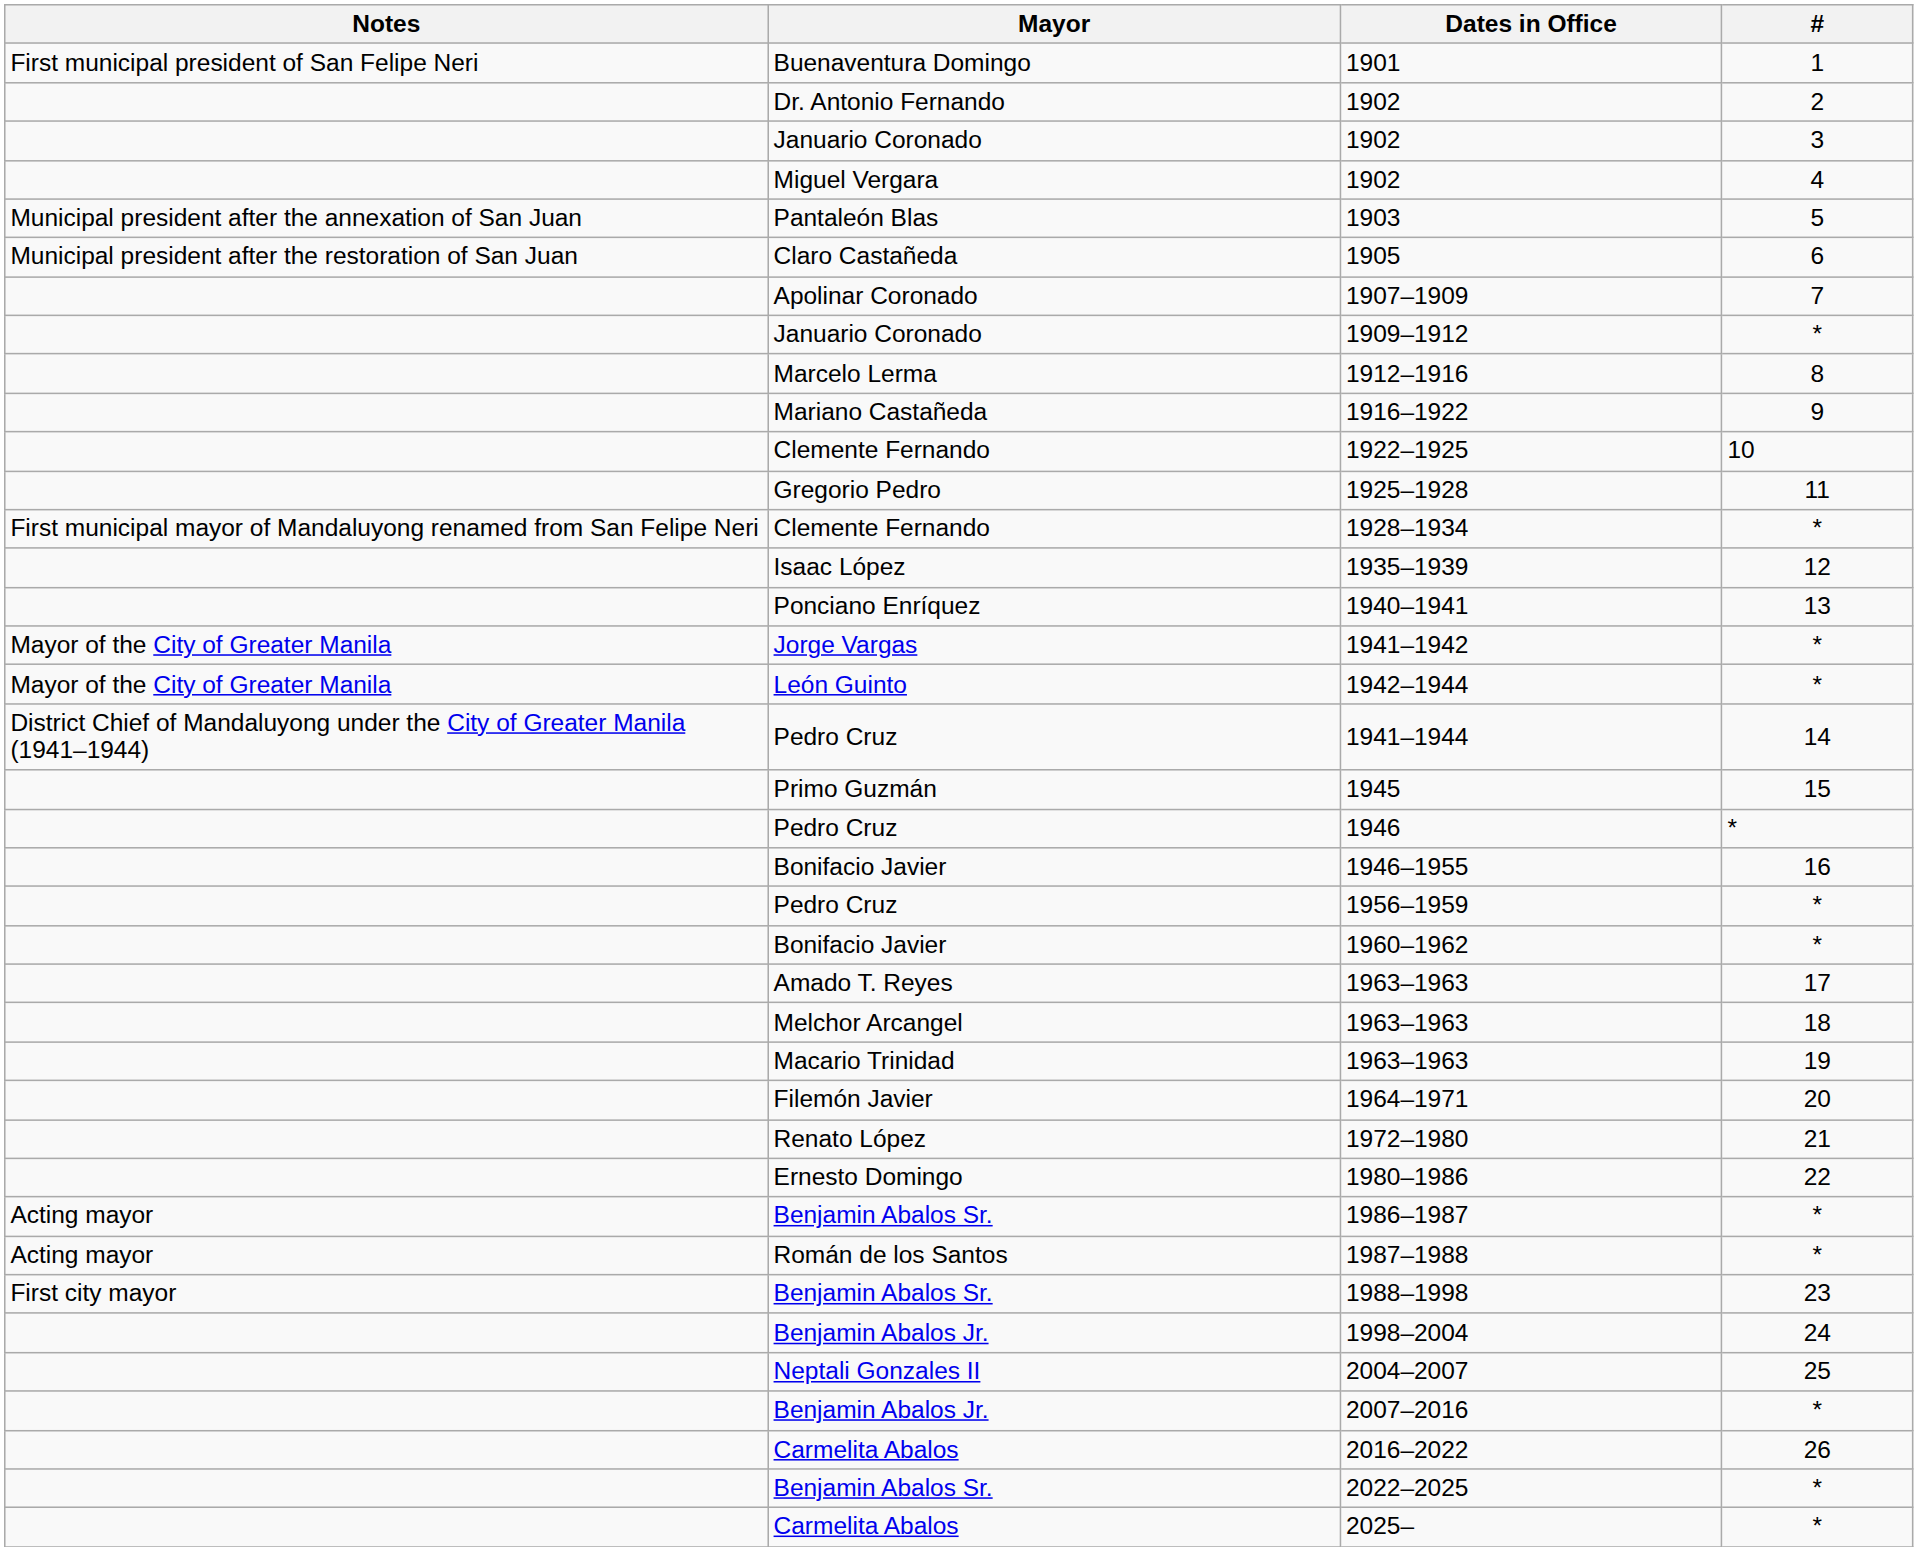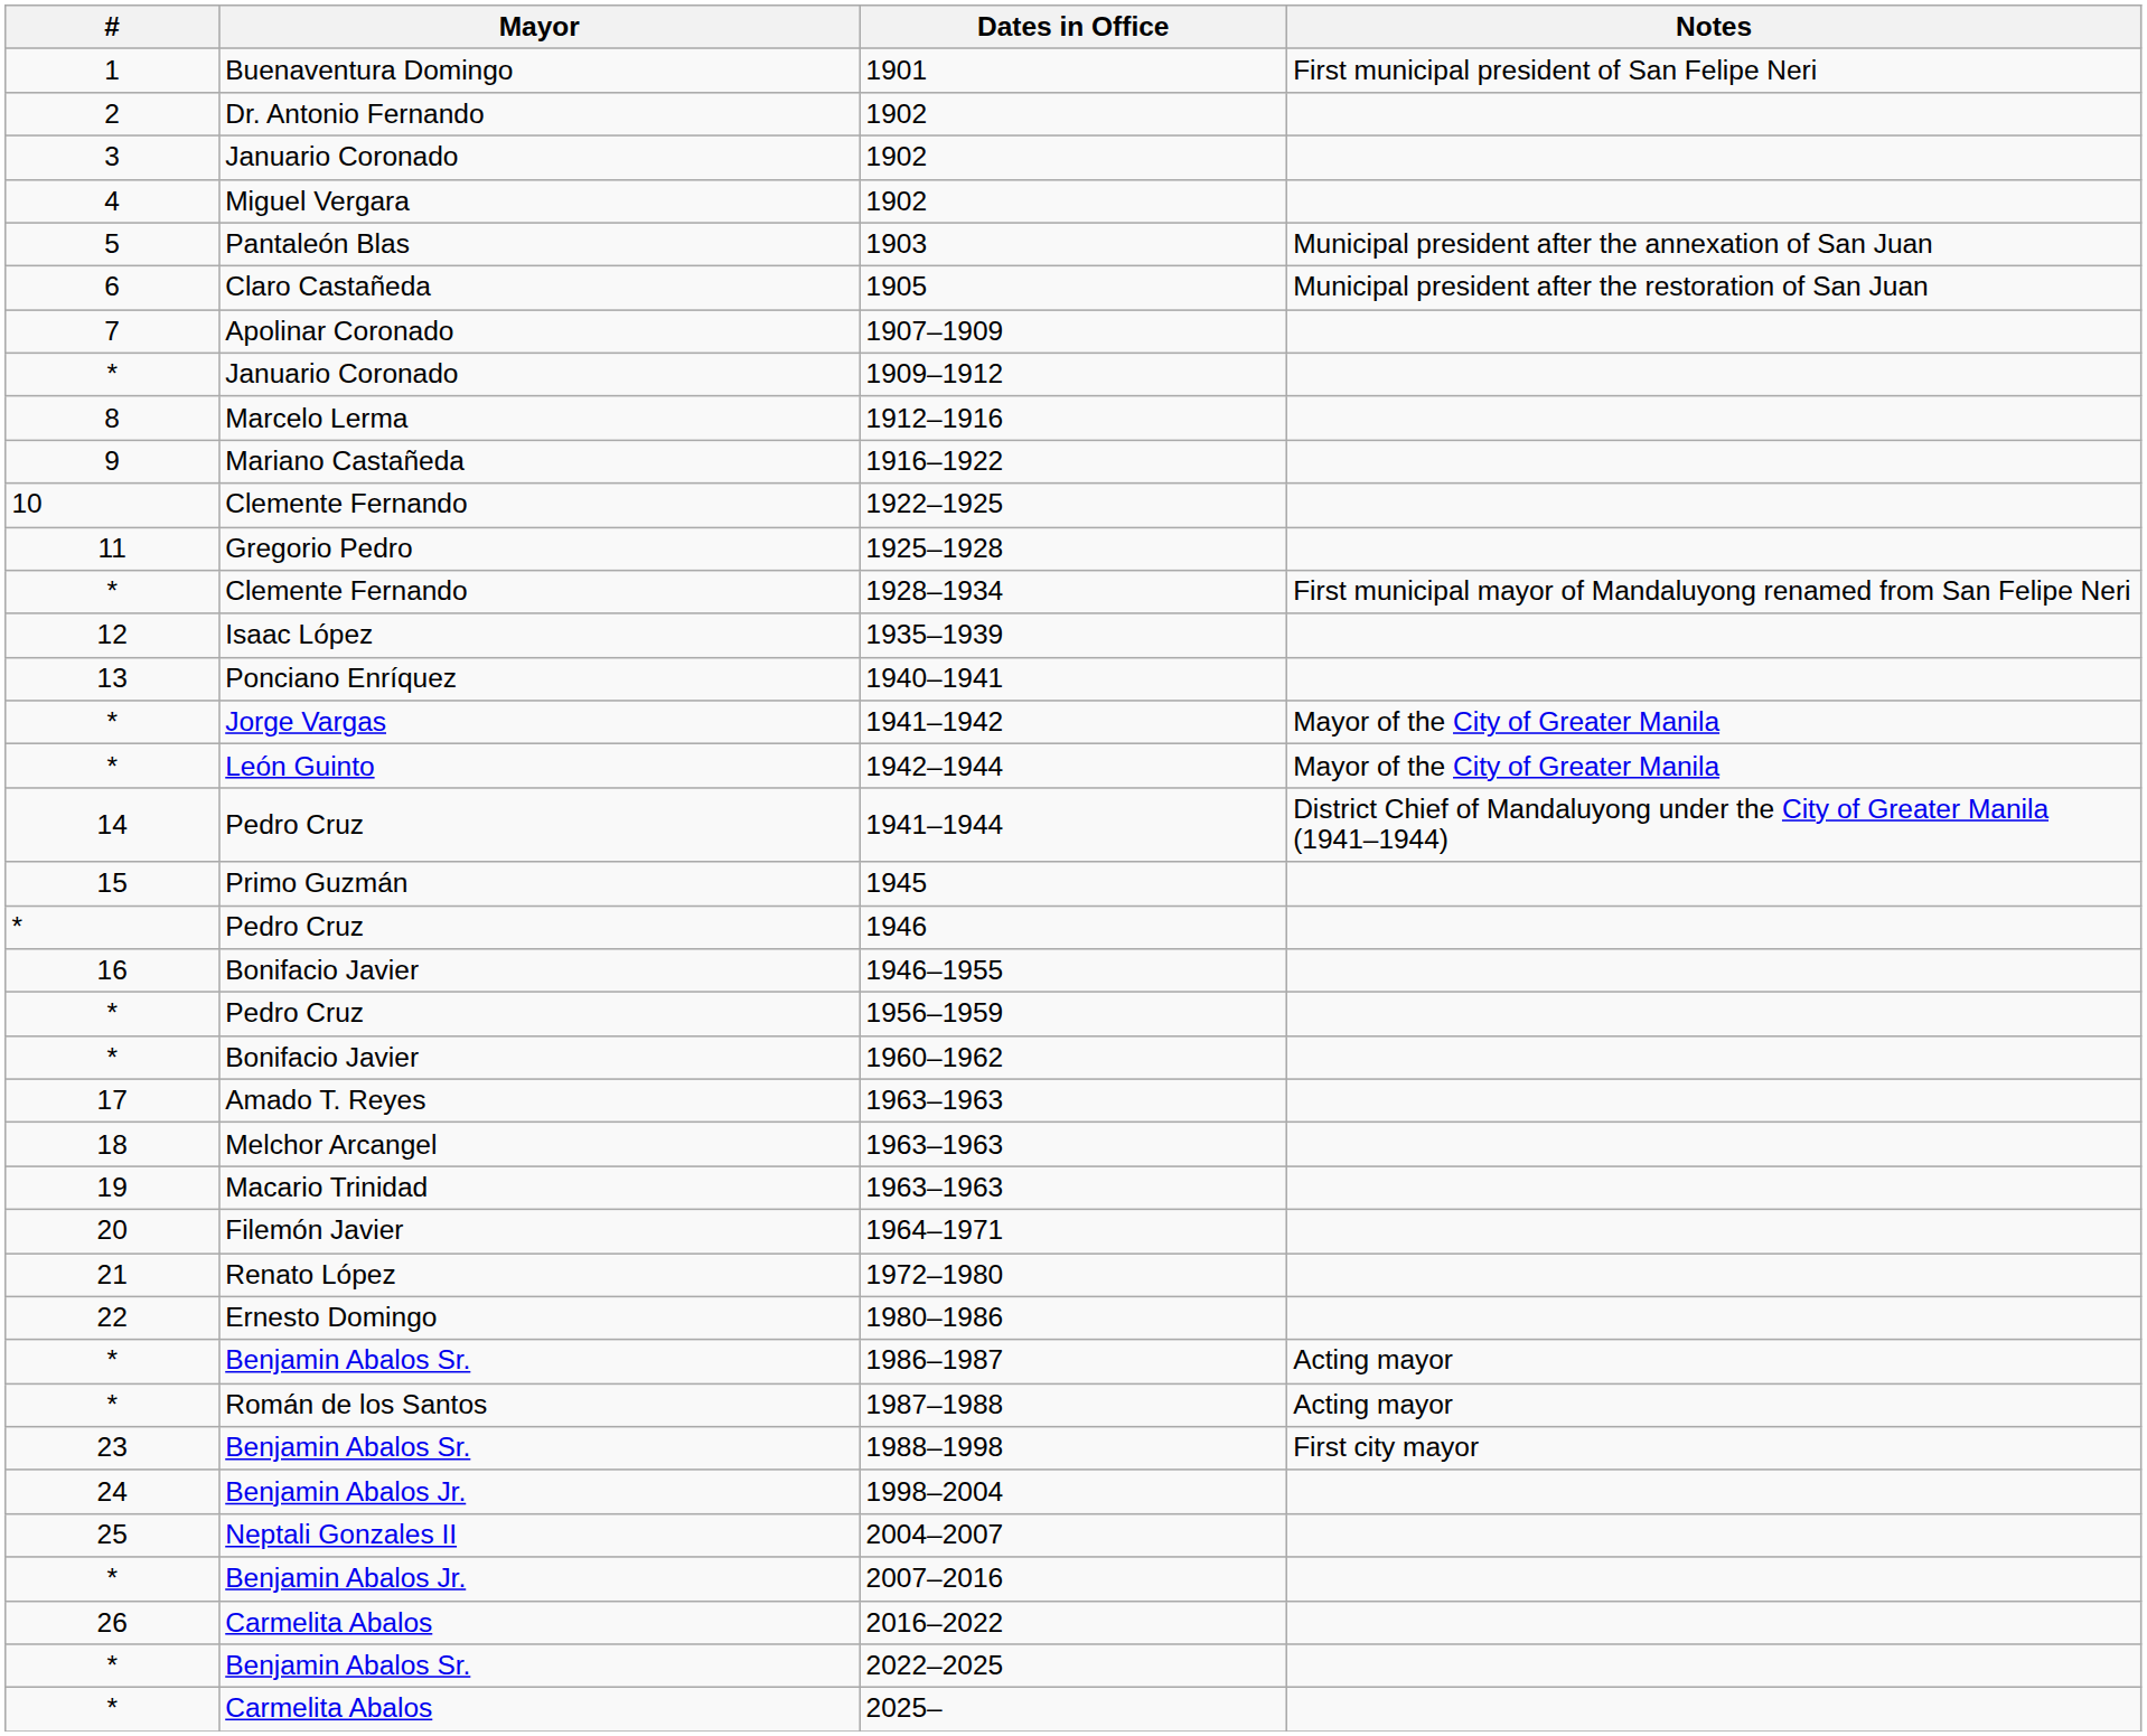 <table class="wikitable">
 <tr align=center valign=top>
-<th width = "40%">Notes</th>
+<th>#</th>
 <th width = "30%">Mayor</th>
 <th width = "20%">Dates in Office</th>
-<th>#</th>
+<th width = "40%">Notes</th>
 </tr>
 <tr>
-<td>First municipal president of San Felipe Neri</td>
+<td align=center>1</td>
 <td>Buenaventura Domingo</td>
 <td>1901</td>
-<td align=center>1</td>
+<td>First municipal president of San Felipe Neri</td>
 </tr>
 <tr>
-<td></td>
+<td align=center>2</td>
 <td>Dr. Antonio Fernando</td>
 <td>1902</td>
-<td align=center>2</td>
+<td></td>
 </tr>
 <tr>
-<td></td>
+<td align=center>3</td>
 <td>Januario Coronado</td>
 <td>1902</td>
-<td align=center>3</td>
+<td></td>
 </tr>
 <tr>
-<td></td>
+<td align=center>4</td>
 <td>Miguel Vergara</td>
 <td>1902</td>
-<td align=center>4</td>
+<td></td>
 </tr>
 <tr>
-<td>Municipal president after the annexation of San Juan</td>
+<td align=center>5</td>
 <td>Pantaleón Blas</td>
 <td>1903</td>
-<td align=center>5</td>
+<td>Municipal president after the annexation of San Juan</td>
 </tr>
 <tr>
-<td>Municipal president after the restoration of San Juan</td>
+<td align=center>6</td>
 <td>Claro Castañeda</td>
 <td>1905</td>
-<td align=center>6</td>
+<td>Municipal president after the restoration of San Juan</td>
 </tr>
 <tr>
-<td></td>
+<td align=center>7</td>
 <td>Apolinar Coronado</td>
 <td>1907–1909</td>
-<td align=center>7</td>
+<td></td>
 </tr>
 <tr>
-<td></td>
+<td align=center>*</td>
 <td>Januario Coronado</td>
 <td>1909–1912</td>
-<td align=center>*</td>
+<td></td>
 </tr>
 <tr>
-<td></td>
+<td align=center>8</td>
 <td>Marcelo Lerma</td>
 <td>1912–1916</td>
-<td align=center>8</td>
+<td></td>
 </tr>
 <tr>
-<td></td>
+<td align=center>9</td>
 <td>Mariano Castañeda</td>
 <td>1916–1922</td>
-<td align=center>9</td>
+<td></td>
 </tr>
 <tr>
-<td></td>
+<td>10</td>
 <td>Clemente Fernando</td>
 <td>1922–1925</td>
-<td>10</td>
+<td></td>
 </tr>
 <tr>
-<td></td>
+<td align="center">11</td>
 <td>Gregorio Pedro</td>
 <td>1925–1928</td>
-<td align="center">11</td>
+<td></td>
 </tr>
 <tr>
-<td>First municipal mayor of Mandaluyong renamed from San Felipe Neri</td>
+<td align="center">*</td>
 <td>Clemente Fernando</td>
 <td>1928–1934</td>
-<td align="center">*</td>
+<td>First municipal mayor of Mandaluyong renamed from San Felipe Neri</td>
 </tr>
 <tr>
-<td></td>
+<td align=center>12</td>
 <td>Isaac López</td>
 <td>1935–1939</td>
-<td align=center>12</td>
+<td></td>
 </tr>
 <tr>
-<td></td>
+<td align=center>13</td>
 <td>Ponciano Enríquez</td>
 <td>1940–1941</td>
-<td align=center>13</td>
+<td></td>
 </tr>
 <tr>
-<td>Mayor of the <a href='#'>City of Greater Manila</a></td>
+<td align=center>*</td>
 <td><a href='#'>Jorge Vargas</a></td>
 <td>1941–1942</td>
-<td align=center>*</td>
+<td>Mayor of the <a href='#'>City of Greater Manila</a></td>
 </tr>
 <tr>
-<td>Mayor of the <a href='#'>City of Greater Manila</a></td>
+<td align=center>*</td>
 <td><a href='#'>León Guinto</a></td>
 <td>1942–1944</td>
-<td align=center>*</td>
+<td>Mayor of the <a href='#'>City of Greater Manila</a></td>
 </tr>
 <tr>
-<td>District Chief of Mandaluyong under the <a href='#'>City of Greater Manila</a> (1941–1944)</td>
+<td align=center>14</td>
 <td>Pedro Cruz</td>
 <td>1941–1944</td>
-<td align=center>14</td>
+<td>District Chief of Mandaluyong under the <a href='#'>City of Greater Manila</a> (1941–1944)</td>
 </tr>
 <tr>
-<td></td>
+<td align=center>15</td>
 <td>Primo Guzmán</td>
 <td>1945</td>
-<td align=center>15</td>
+<td></td>
 </tr>
 <tr>
-<td></td>
+<td>*</td>
 <td>Pedro Cruz</td>
 <td>1946</td>
-<td>*</td>
+<td></td>
 </tr>
 <tr>
-<td></td>
+<td align=center>16</td>
 <td>Bonifacio Javier</td>
 <td>1946–1955</td>
-<td align=center>16</td>
+<td></td>
 </tr>
 <tr>
-<td></td>
+<td align=center>*</td>
 <td>Pedro Cruz</td>
 <td>1956–1959</td>
-<td align=center>*</td>
+<td></td>
 </tr>
 <tr>
-<td></td>
+<td align=center>*</td>
 <td>Bonifacio Javier</td>
 <td>1960–1962</td>
-<td align=center>*</td>
+<td></td>
 </tr>
 <tr>
-<td></td>
+<td align=center>17</td>
 <td>Amado T. Reyes</td>
 <td>1963–1963</td>
-<td align=center>17</td>
+<td></td>
 </tr>
 <tr>
-<td></td>
+<td align=center>18</td>
 <td>Melchor Arcangel</td>
 <td>1963–1963</td>
-<td align=center>18</td>
+<td></td>
 </tr>
 <tr>
-<td></td>
+<td align=center>19</td>
 <td>Macario Trinidad</td>
 <td>1963–1963</td>
-<td align=center>19</td>
+<td></td>
 </tr>
 <tr>
-<td></td>
+<td align=center>20</td>
 <td>Filemón Javier</td>
 <td>1964–1971</td>
-<td align=center>20</td>
+<td></td>
 </tr>
 <tr>
-<td></td>
+<td align=center>21</td>
 <td>Renato López</td>
 <td>1972–1980</td>
-<td align=center>21</td>
+<td></td>
 </tr>
 <tr>
-<td></td>
+<td align=center>22</td>
 <td>Ernesto Domingo</td>
 <td>1980–1986</td>
-<td align=center>22</td>
+<td></td>
 </tr>
 <tr>
-<td>Acting mayor</td>
+<td align=center>*</td>
 <td><a href='#'>Benjamin Abalos Sr.</a></td>
 <td>1986–1987</td>
-<td align=center>*</td>
+<td>Acting mayor</td>
 </tr>
 <tr>
-<td>Acting mayor</td>
+<td align=center>*</td>
 <td>Román de los Santos</td>
 <td>1987–1988</td>
-<td align=center>*</td>
+<td>Acting mayor</td>
 </tr>
 <tr>
-<td>First city mayor</td>
+<td align=center>23</td>
 <td><a href='#'>Benjamin Abalos Sr.</a></td>
 <td>1988–1998</td>
-<td align=center>23</td>
+<td>First city mayor</td>
 </tr>
 <tr>
-<td></td>
+<td align=center>24</td>
 <td><a href='#'>Benjamin Abalos Jr.</a></td>
 <td>1998–2004</td>
-<td align=center>24</td>
+<td></td>
 </tr>
 <tr>
-<td></td>
+<td align=center>25</td>
 <td><a href='#'>Neptali Gonzales II</a></td>
 <td>2004–2007</td>
-<td align=center>25</td>
+<td></td>
 </tr>
 <tr>
-<td></td>
+<td align=center>*</td>
 <td><a href='#'>Benjamin Abalos Jr.</a></td>
 <td>2007–2016</td>
-<td align=center>*</td>
+<td></td>
 </tr>
 <tr>
-<td></td>
+<td align=center>26</td>
 <td><a href='#'>Carmelita Abalos</a></td>
 <td>2016–2022</td>
-<td align=center>26</td>
+<td></td>
 </tr>
 <tr>
-<td></td>
+<td align=center>*</td>
 <td><a href='#'>Benjamin Abalos Sr.</a></td>
 <td>2022–2025</td>
-<td align=center>*</td>
+<td></td>
 </tr>
 <tr>
-<td></td>
+<td align=center>*</td>
 <td><a href='#'>Carmelita Abalos</a></td>
 <td>2025–</td>
-<td align=center>*</td>
+<td></td>
 </tr>
 </table>
